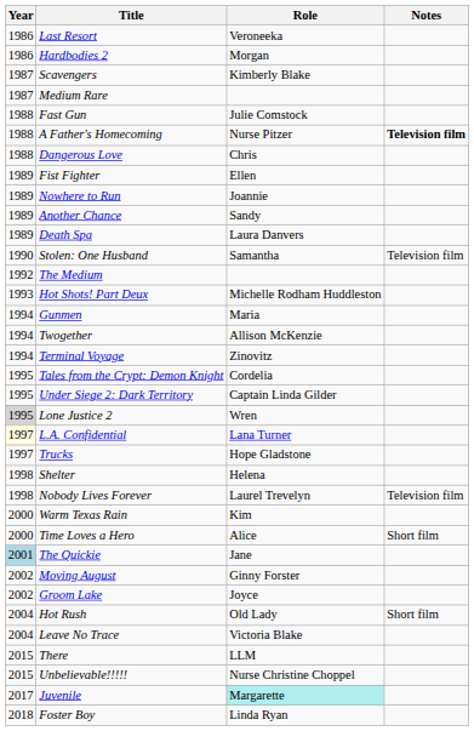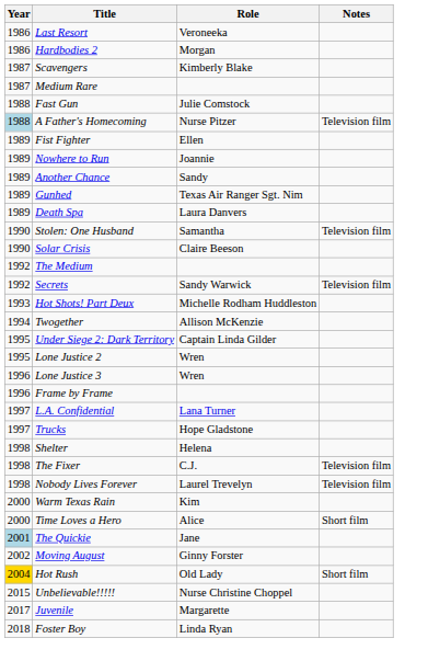 <table class="wikitable sortable">
 <tr>
 <th>Year</th>
 <th>Title</th>
 <th>Role</th>
 <th class="unsortable">Notes</th>
 </tr>
 <tr>
 <td>1986</td>
 <td><em> <a href='#'>Last Resort</a></em></td>
 <td>Veroneeka</td>
 <td></td>
 </tr>
 <tr>
 <td>1986</td>
 <td><em> <a href='#'>Hardbodies 2</a></em></td>
 <td>Morgan</td>
 <td></td>
 </tr>
 <tr>
 <td>1987</td>
 <td><em> Scavengers</em></td>
 <td>Kimberly Blake</td>
 <td></td>
 </tr>
 <tr>
 <td>1987</td>
 <td><em> Medium Rare</em></td>
 <td></td>
 <td></td>
 </tr>
 <tr>
 <td>1988</td>
 <td><em> Fast Gun</em></td>
 <td>Julie Comstock</td>
 <td></td>
 </tr>
 <tr>
-<td>1988</td>
+<td style="background: lightblue;">1988</td>
 <td><em> A Father's Homecoming</em></td>
 <td>Nurse Pitzer</td>
-<td><strong>Television film</strong></td>
-</tr>
-<tr>
-<td>1988</td>
-<td><em> <a href='#'>Dangerous Love</a></em></td>
-<td>Chris</td>
-<td></td>
+<td>Television film</td>
 </tr>
 <tr>
 <td>1989</td>
 <td><em>Fist Fighter</em></td>
 <td>Ellen</td>
 <td></td>
 </tr>
 <tr>
 <td>1989</td>
 <td><em> <a href='#'>Nowhere to Run</a></em></td>
 <td>Joannie</td>
 <td></td>
 </tr>
 <tr>
 <td>1989</td>
 <td><em> <a href='#'>Another Chance</a></em></td>
 <td>Sandy</td>
 <td></td>
 </tr>
 <tr>
 <td>1989</td>
+<td><em> <a href='#'>Gunhed</a></em></td>
+<td>Texas Air Ranger Sgt. Nim</td>
+<td></td>
+</tr>
+<tr>
+<td>1989</td>
 <td><em><a href='#'>Death Spa</a></em></td>
 <td>Laura Danvers</td>
 <td></td>
 </tr>
 <tr>
 <td>1990</td>
 <td><em> Stolen: One Husband</em></td>
 <td>Samantha</td>
 <td>Television film</td>
 </tr>
 <tr>
+<td>1990</td>
+<td><em> <a href='#'>Solar Crisis</a></em></td>
+<td>Claire Beeson</td>
+<td></td>
+</tr>
+<tr>
 <td>1992</td>
 <td><em> <a href='#'>The Medium</a> </em></td>
 <td></td>
 <td></td>
+</tr>
+<tr>
+<td>1992</td>
+<td><em><a href='#'>Secrets</a> </em></td>
+<td>Sandy Warwick</td>
+<td>Television film</td>
 </tr>
 <tr>
 <td>1993</td>
 <td><em> <a href='#'>Hot Shots! Part Deux</a></em></td>
 <td>Michelle Rodham Huddleston</td>
 <td></td>
 </tr>
 <tr>
 <td>1994</td>
-<td><em> <a href='#'>Gunmen</a></em></td>
-<td>Maria</td>
-<td></td>
-</tr>
-<tr>
-<td>1994</td>
 <td><em>Twogether</em></td>
 <td>Allison McKenzie</td>
-<td></td>
-</tr>
-<tr>
-<td>1994</td>
-<td><em> <a href='#'>Terminal Voyage</a></em></td>
-<td>Zinovitz</td>
-<td></td>
-</tr>
-<tr>
-<td>1995</td>
-<td><em><a href='#'>Tales from the Crypt: Demon Knight</a></em></td>
-<td>Cordelia</td>
 <td></td>
 </tr>
 <tr>
 <td>1995</td>
 <td><em> <a href='#'>Under Siege 2: Dark Territory</a> </em></td>
 <td>Captain Linda Gilder</td>
 <td></td>
 </tr>
 <tr>
-<td style="background: lightgrey;">1995</td>
+<td>1995</td>
 <td><em> Lone Justice 2</em></td>
 <td>Wren</td>
 <td></td>
 </tr>
 <tr>
-<td style="background: lightyellow;">1997</td>
+<td>1996</td>
+<td><em> Lone Justice 3</em></td>
+<td>Wren</td>
+<td></td>
+</tr>
+<tr>
+<td>1996</td>
+<td><em> Frame by Frame </em></td>
+<td></td>
+<td></td>
+</tr>
+<tr>
+<td>1997</td>
 <td><em> <a href='#'>L.A. Confidential</a></em></td>
 <td><a href='#'>Lana Turner</a></td>
 <td></td>
 </tr>
 <tr>
 <td>1997</td>
 <td><em> <a href='#'>Trucks</a></em></td>
 <td>Hope Gladstone</td>
 <td></td>
 </tr>
 <tr>
 <td>1998</td>
 <td><em> Shelter</em></td>
 <td>Helena</td>
 <td></td>
+</tr>
+<tr>
+<td>1998</td>
+<td><em> The Fixer</em></td>
+<td>C.J.</td>
+<td>Television film</td>
 </tr>
 <tr>
 <td>1998</td>
 <td><em> Nobody Lives Forever </em></td>
 <td>Laurel Trevelyn</td>
 <td>Television film</td>
 </tr>
 <tr>
 <td>2000</td>
 <td><em> Warm Texas Rain </em></td>
 <td>Kim</td>
 <td></td>
 </tr>
 <tr>
 <td>2000</td>
 <td><em> Time Loves a Hero </em></td>
 <td>Alice</td>
 <td>Short film</td>
 </tr>
 <tr>
 <td style="background: lightblue;">2001</td>
 <td><em> <a href='#'>The Quickie</a></em></td>
 <td>Jane</td>
 <td></td>
 </tr>
 <tr>
 <td>2002</td>
 <td><em><a href='#'>Moving August</a></em></td>
 <td>Ginny Forster</td>
 <td></td>
 </tr>
 <tr>
-<td>2002</td>
-<td><em> <a href='#'>Groom Lake</a> </em></td>
-<td>Joyce</td>
-<td></td>
-</tr>
-<tr>
-<td>2004</td>
+<td style="background: gold;">2004</td>
 <td><em> Hot Rush</em></td>
 <td>Old Lady</td>
 <td>Short film</td>
-</tr>
-<tr>
-<td>2004</td>
-<td><em> Leave No Trace </em></td>
-<td>Victoria Blake</td>
-<td></td>
-</tr>
-<tr>
-<td>2015</td>
-<td><em>There</em></td>
-<td>LLM</td>
-<td></td>
 </tr>
 <tr>
 <td>2015</td>
 <td><em> Unbelievable!!!!!</em></td>
 <td>Nurse Christine Choppel</td>
 <td></td>
 </tr>
 <tr>
 <td>2017</td>
 <td><em> <a href='#'>Juvenile</a></em></td>
-<td style="background: paleturquoise;">Margarette</td>
+<td>Margarette</td>
 <td></td>
 </tr>
 <tr>
 <td>2018</td>
 <td><em>Foster Boy</em></td>
 <td>Linda Ryan</td>
 <td></td>
 </tr>
 </table>
